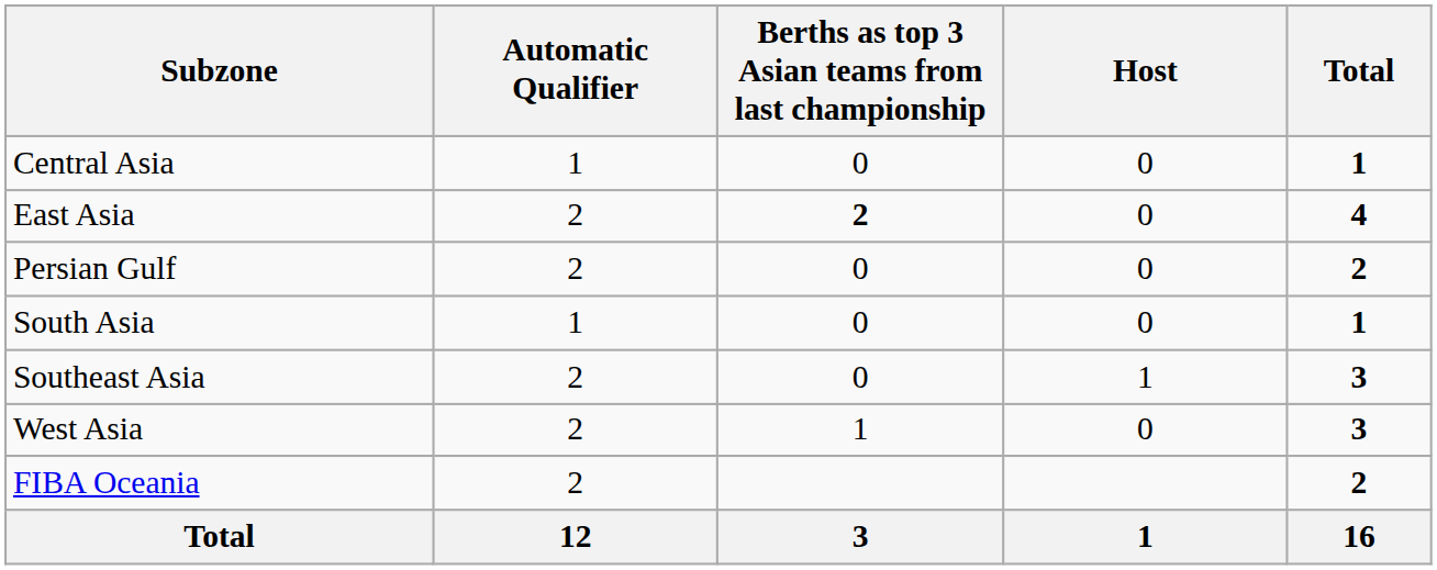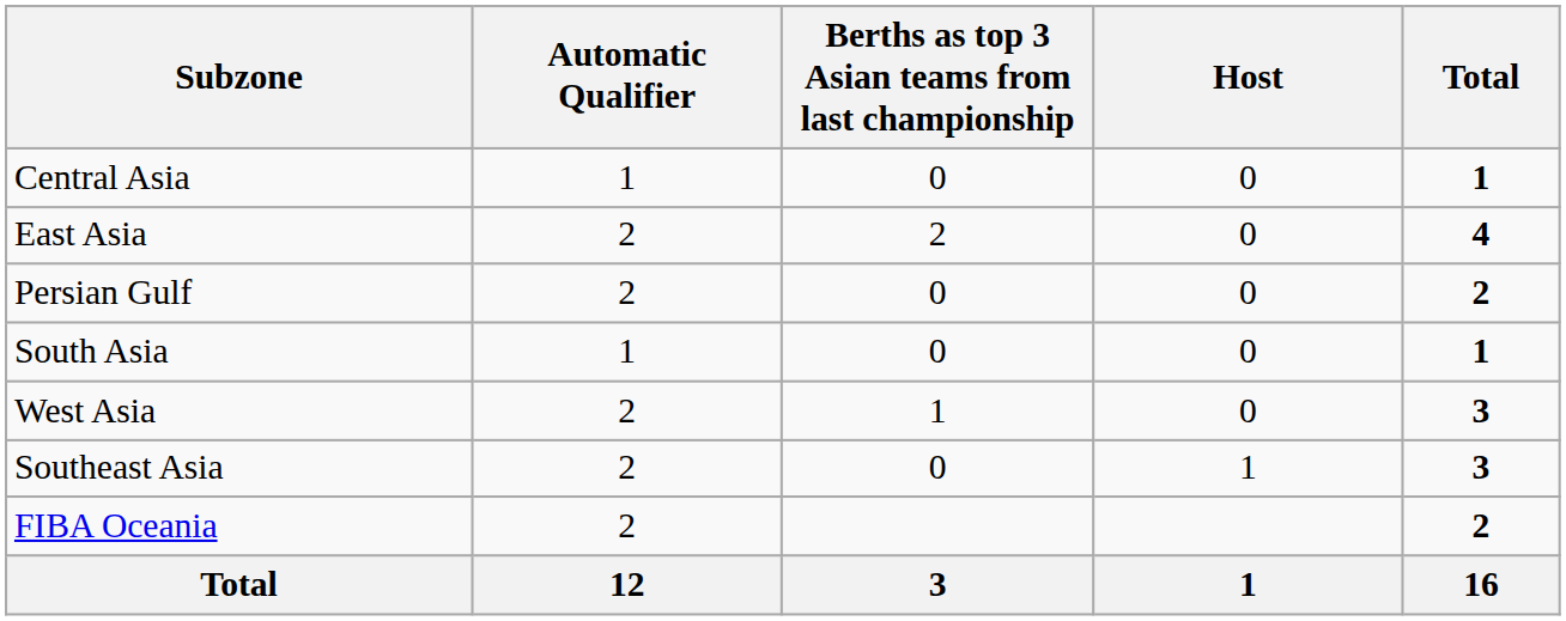 <table class=wikitable style="text-align:center; font-size:90%" width=40%>
 <tr>
 <th style="width:30%">Subzone</th>
 <th style="width:20%">Automatic Qualifier</th>
 <th style="width:20%">Berths as top 3 Asian teams from last championship</th>
 <th style="width:20%">Host</th>
 <th style="width:10%">Total</th>
 </tr>
 <tr>
 <td align=left>Central Asia</td>
 <td>1</td>
 <td>0</td>
 <td>0</td>
 <td><strong>1</strong></td>
 </tr>
 <tr>
 <td align=left>East Asia</td>
 <td>2</td>
-<td><strong>2</strong></td>
+<td>2</td>
 <td>0</td>
 <td><strong>4</strong></td>
 </tr>
 <tr>
 <td align=left>Persian Gulf</td>
 <td>2</td>
 <td>0</td>
 <td>0</td>
 <td><strong>2</strong></td>
 </tr>
 <tr>
 <td align=left>South Asia</td>
 <td>1</td>
 <td>0</td>
 <td>0</td>
 <td><strong>1</strong></td>
 </tr>
 <tr>
+<td align=left>West Asia</td>
+<td>2</td>
+<td>1</td>
+<td>0</td>
+<td><strong>3</strong></td>
+</tr>
+<tr>
 <td align=left>Southeast Asia</td>
 <td>2</td>
 <td>0</td>
 <td>1</td>
-<td><strong>3</strong></td>
-</tr>
-<tr>
-<td align=left>West Asia</td>
-<td>2</td>
-<td>1</td>
-<td>0</td>
 <td><strong>3</strong></td>
 </tr>
 <tr>
 <td align=left><a href='#'>FIBA Oceania</a></td>
 <td>2</td>
 <td></td>
 <td></td>
 <td><strong>2</strong></td>
 </tr>
 <tr>
 <th>Total</th>
 <th>12</th>
 <th>3</th>
 <th>1</th>
 <th>16</th>
 </tr>
 </table>
